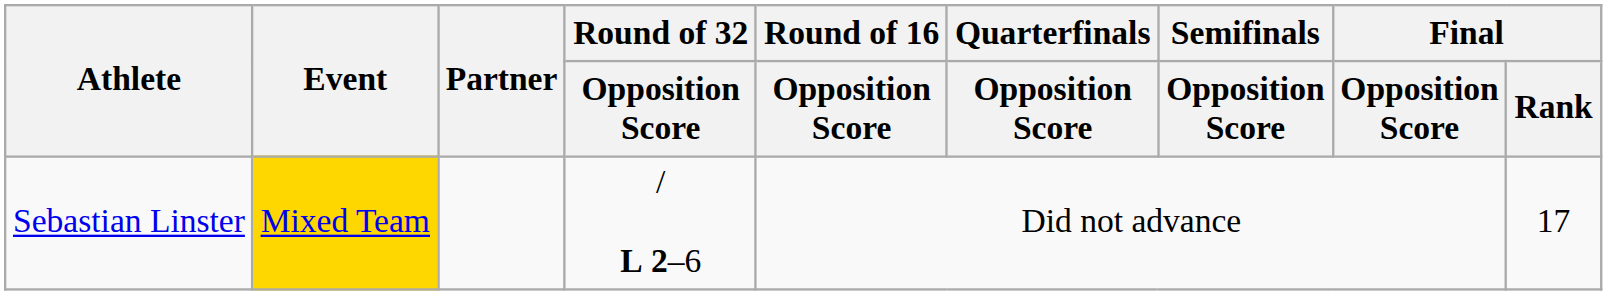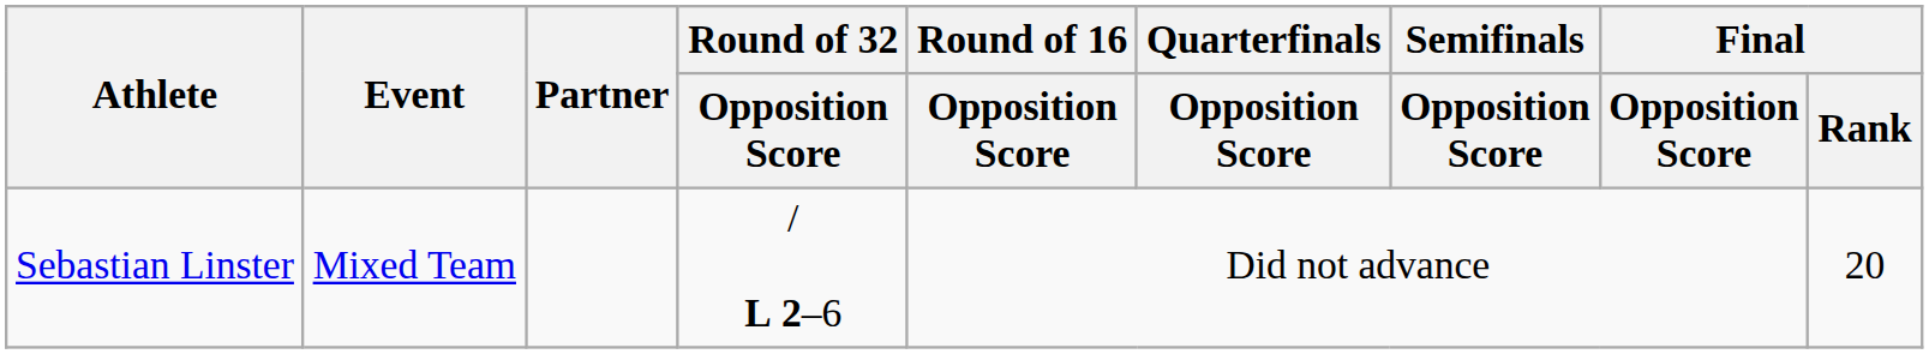 <table class="wikitable" border="1" style="font-size:90%">
 <tr>
 <th rowspan=2>Athlete</th>
 <th rowspan=2>Event</th>
 <th rowspan=2>Partner</th>
 <th>Round of 32</th>
 <th>Round of 16</th>
 <th>Quarterfinals</th>
 <th>Semifinals</th>
 <th colspan=2>Final</th>
 </tr>
 <tr>
 <th>Opposition<br>Score</th>
 <th>Opposition<br>Score</th>
 <th>Opposition<br>Score</th>
 <th>Opposition<br>Score</th>
 <th>Opposition<br>Score</th>
 <th>Rank</th>
 </tr>
 <tr>
 <td><a href='#'>Sebastian Linster</a></td>
-<td style="background: gold;"><a href='#'>Mixed Team</a></td>
+<td><a href='#'>Mixed Team</a></td>
 <td></td>
 <td align=center>/ <br>  <br> <strong>L</strong> <strong>2</strong>–6</td>
 <td colspan=4 align=center>Did not advance</td>
-<td align=center>17</td>
+<td align=center>20</td>
 </tr>
 </table>
